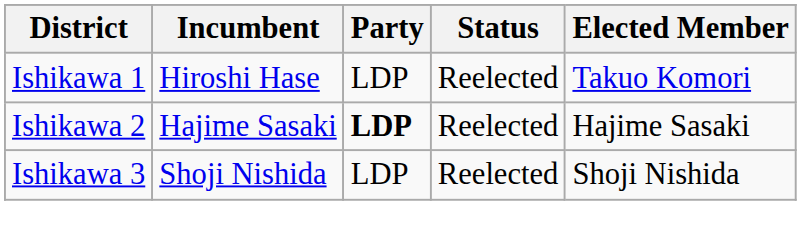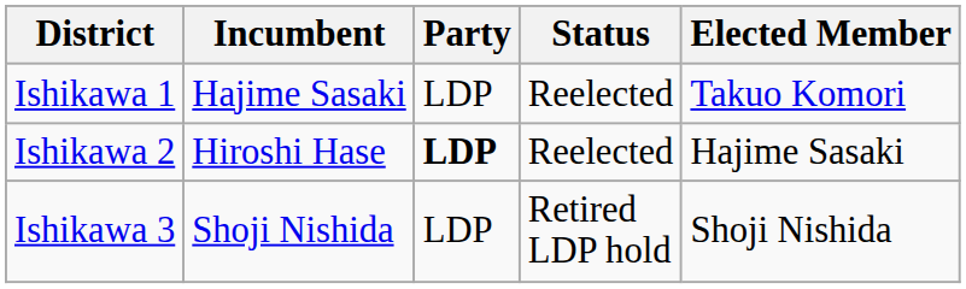 <table class="wikitable">
 <tr>
 <th>District</th>
 <th>Incumbent</th>
 <th>Party</th>
 <th>Status</th>
 <th>Elected Member</th>
 </tr>
 <tr>
 <td><a href='#'>Ishikawa 1</a></td>
-<td><a href='#'>Hiroshi Hase</a></td>
+<td><a href='#'>Hajime Sasaki</a></td>
 <td>LDP</td>
 <td>Reelected</td>
 <td><a href='#'>Takuo Komori</a></td>
 </tr>
 <tr>
 <td><a href='#'>Ishikawa 2</a></td>
-<td><a href='#'>Hajime Sasaki</a></td>
+<td><a href='#'>Hiroshi Hase</a></td>
 <td><strong>LDP</strong></td>
 <td>Reelected</td>
 <td>Hajime Sasaki</td>
 </tr>
 <tr>
 <td><a href='#'>Ishikawa 3</a></td>
 <td><a href='#'>Shoji Nishida</a></td>
 <td>LDP</td>
-<td>Reelected</td>
+<td>Retired<br>LDP hold</td>
 <td>Shoji Nishida</td>
 </tr>
 </table>
